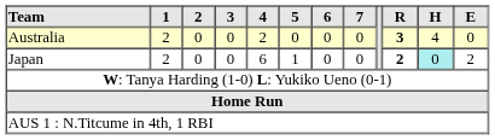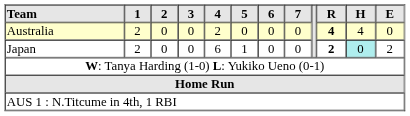 <table border=1 cellspacing=0 width=501 style="margin-left:3em;">
 <tr style="text-align:center; background-color:#e6e6e6;">
 <th align=left width=159>Team</th>
 <th width=33>1</th>
 <th width=33>2</th>
 <th width=33>3</th>
 <th width=33>4</th>
 <th width=33>5</th>
 <th width=33>6</th>
 <th width=33>7</th>
 <th rowspan="3" width=3></th>
 <th width=36>R</th>
 <th width=36>H</th>
 <th width=36>E</th>
 </tr>
 <tr style="text-align:center;"  bgcolor="#ffffcc">
 <td align=left> Australia</td>
 <td>2</td>
 <td>0</td>
 <td>0</td>
 <td>2</td>
 <td>0</td>
 <td>0</td>
 <td>0</td>
-<td><strong>3</strong></td>
+<td><strong>4</strong></td>
 <td>4</td>
 <td>0</td>
 </tr>
 <tr style="text-align:center;">
 <td align=left> Japan</td>
 <td>2</td>
 <td>0</td>
 <td>0</td>
 <td>6</td>
 <td>1</td>
 <td>0</td>
 <td>0</td>
 <td><strong>2</strong></td>
 <td style="background: paleturquoise;">0</td>
 <td>2</td>
 </tr>
 <tr style="text-align:center;">
 <td colspan=13><strong>W</strong>: Tanya Harding (1-0) <strong>L</strong>: Yukiko Ueno (0-1)</td>
 </tr>
 <tr style="text-align:center; background-color:#e6e6e6;">
 <th colspan=13>Home Run</th>
 </tr>
 <tr style="text-align:left;">
 <td colspan=13>AUS 1 : N.Titcume in 4th, 1 RBI</td>
 </tr>
 </table>
